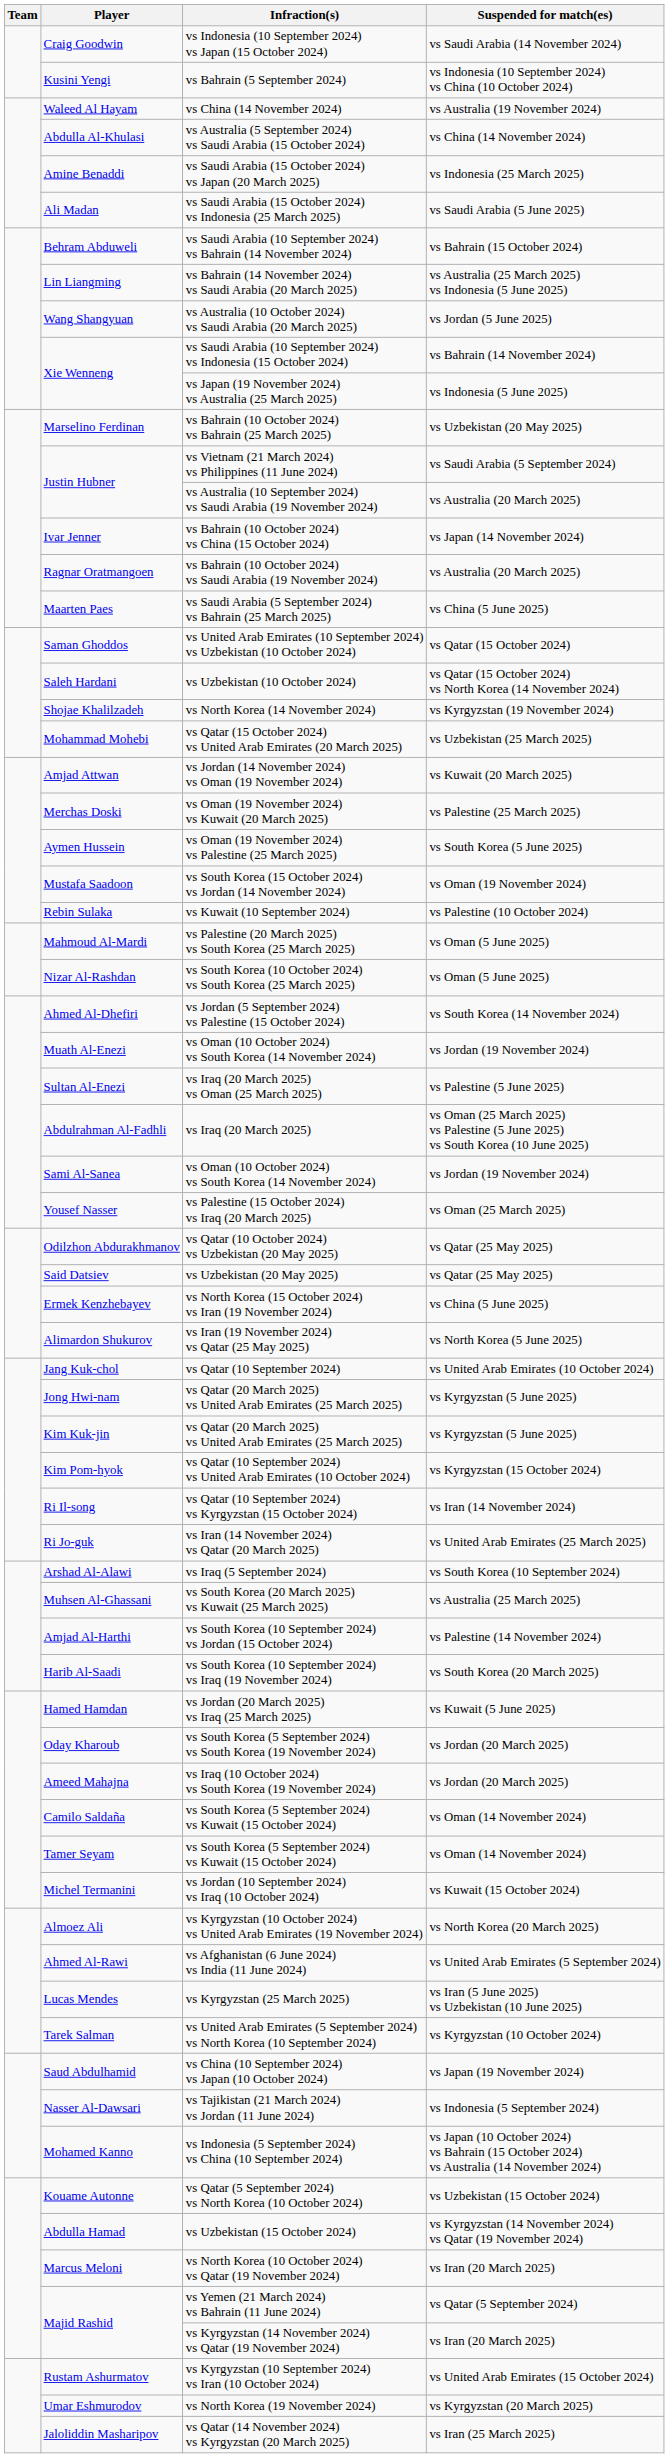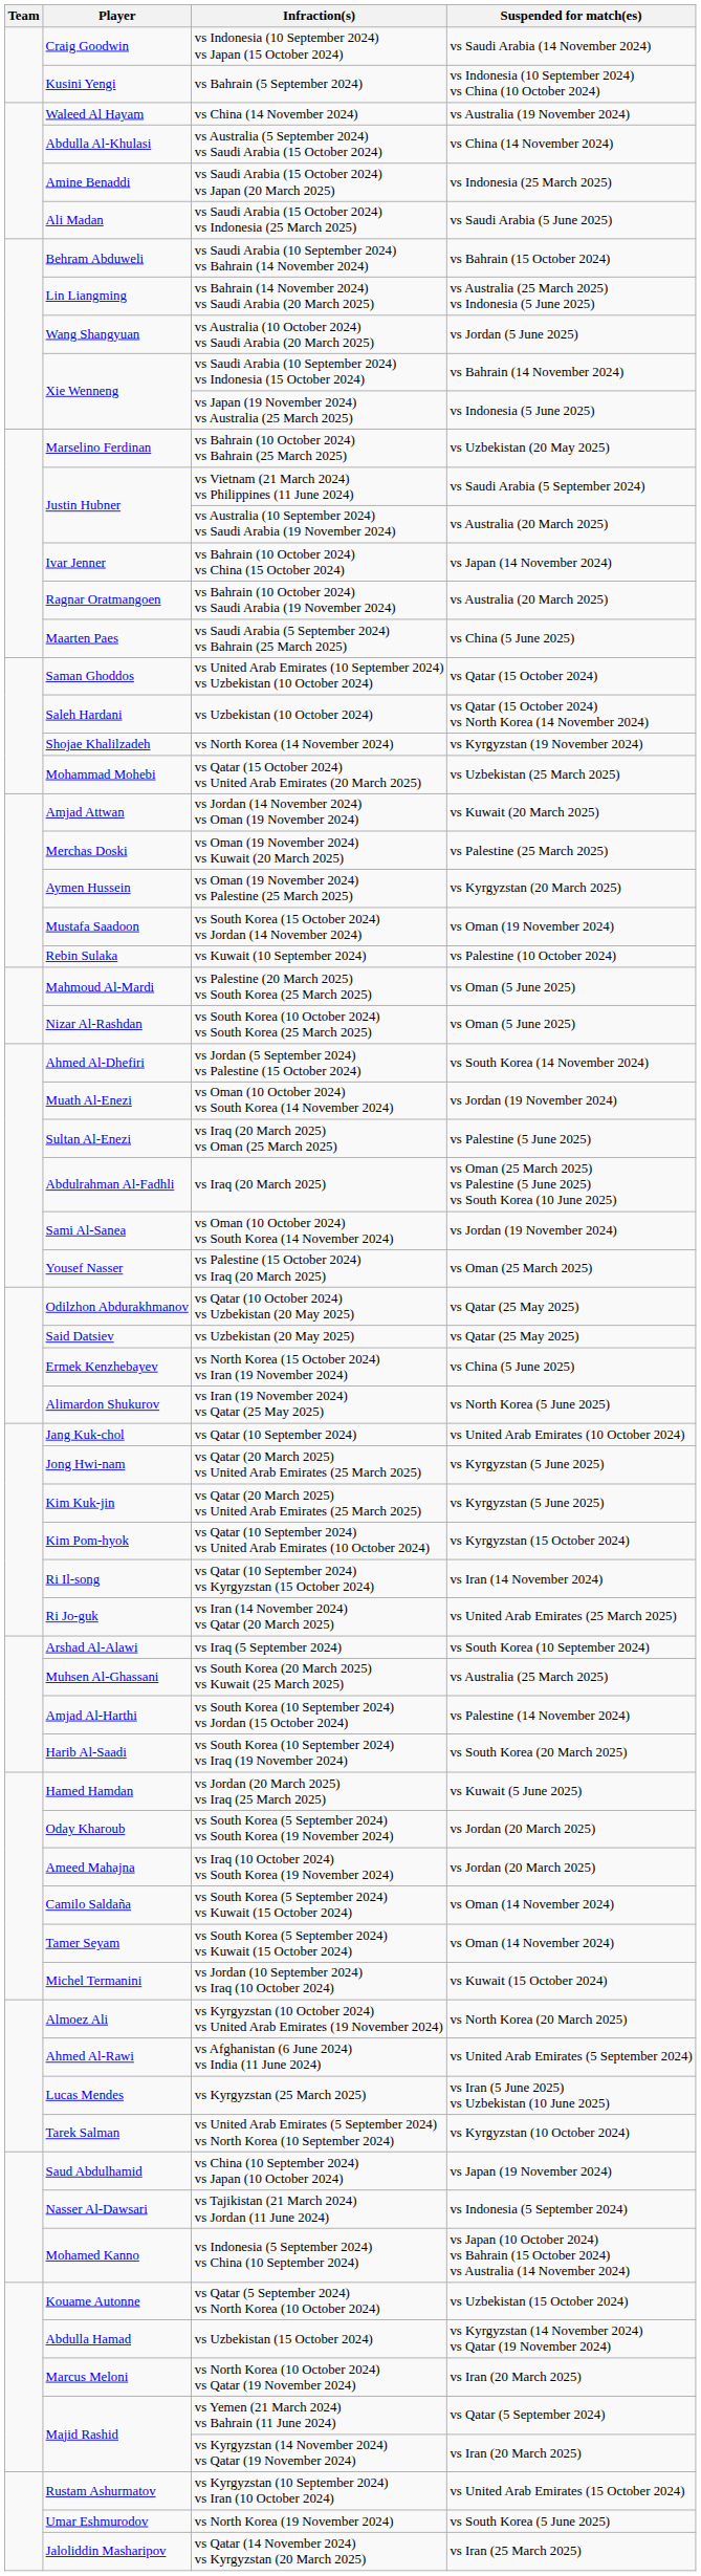 <table class="wikitable mw-collapsible mw-collapsed sticky-header" style="font-size:90%">
 <tr>
 <th>Team</th>
 <th>Player</th>
 <th>Infraction(s)</th>
 <th>Suspended for match(es)</th>
 </tr>
 <tr>
 <td rowspan=2></td>
 <td><a href='#'>Craig Goodwin</a></td>
 <td> vs Indonesia (10 September 2024)<br> vs Japan (15 October 2024)</td>
 <td>vs Saudi Arabia (14 November 2024)</td>
 </tr>
 <tr>
 <td><a href='#'>Kusini Yengi</a></td>
 <td> vs Bahrain (5 September 2024)</td>
 <td>vs Indonesia (10 September 2024)<br>vs China (10 October 2024)</td>
 </tr>
 <tr>
 <td rowspan=4></td>
 <td><a href='#'>Waleed Al Hayam</a></td>
 <td> vs China (14 November 2024)</td>
 <td>vs Australia (19 November 2024)</td>
 </tr>
 <tr>
 <td><a href='#'>Abdulla Al-Khulasi</a></td>
 <td> vs Australia (5 September 2024)<br> vs Saudi Arabia (15 October 2024)</td>
 <td>vs China (14 November 2024)</td>
 </tr>
 <tr>
 <td><a href='#'>Amine Benaddi</a></td>
 <td> vs Saudi Arabia (15 October 2024)<br> vs Japan (20 March 2025)</td>
 <td>vs Indonesia (25 March 2025)</td>
 </tr>
 <tr>
 <td><a href='#'>Ali Madan</a></td>
 <td> vs Saudi Arabia (15 October 2024)<br> vs Indonesia (25 March 2025)</td>
 <td>vs Saudi Arabia (5 June 2025)</td>
 </tr>
 <tr>
 <td rowspan=5></td>
 <td><a href='#'>Behram Abduweli</a></td>
 <td> vs Saudi Arabia (10 September 2024)<br> vs Bahrain (14 November 2024)</td>
 <td>vs Bahrain (15 October 2024)</td>
 </tr>
 <tr>
 <td><a href='#'>Lin Liangming</a></td>
 <td> vs Bahrain (14 November 2024)<br> vs Saudi Arabia (20 March 2025)</td>
 <td>vs Australia (25 March 2025)<br>vs Indonesia (5 June 2025)</td>
 </tr>
 <tr>
 <td><a href='#'>Wang Shangyuan</a></td>
 <td> vs Australia (10 October 2024)<br> vs Saudi Arabia (20 March 2025)</td>
 <td>vs Jordan (5 June 2025)</td>
 </tr>
 <tr>
 <td rowspan=2><a href='#'>Xie Wenneng</a></td>
 <td> vs Saudi Arabia (10 September 2024)<br> vs Indonesia (15 October 2024)</td>
 <td>vs Bahrain (14 November 2024)</td>
 </tr>
 <tr>
 <td> vs Japan (19 November 2024)<br> vs Australia (25 March 2025)</td>
 <td>vs Indonesia (5 June 2025)</td>
 </tr>
 <tr>
 <td rowspan=6></td>
 <td><a href='#'>Marselino Ferdinan</a></td>
 <td> vs Bahrain (10 October 2024)<br> vs Bahrain (25 March 2025)</td>
 <td>vs Uzbekistan (20 May 2025)</td>
 </tr>
 <tr>
 <td rowspan=2><a href='#'>Justin Hubner</a></td>
 <td> vs Vietnam (21 March 2024)<br> vs Philippines (11 June 2024)</td>
 <td>vs Saudi Arabia (5 September 2024)</td>
 </tr>
 <tr>
 <td> vs Australia (10 September 2024)<br> vs Saudi Arabia (19 November 2024)</td>
 <td>vs Australia (20 March 2025)</td>
 </tr>
 <tr>
 <td><a href='#'>Ivar Jenner</a></td>
 <td> vs Bahrain (10 October 2024)<br> vs China (15 October 2024)</td>
 <td>vs Japan (14 November 2024)</td>
 </tr>
 <tr>
 <td><a href='#'>Ragnar Oratmangoen</a></td>
 <td> vs Bahrain (10 October 2024)<br> vs Saudi Arabia (19 November 2024)</td>
 <td>vs Australia (20 March 2025)</td>
 </tr>
 <tr>
 <td><a href='#'>Maarten Paes</a></td>
 <td> vs Saudi Arabia (5 September 2024)<br> vs Bahrain (25 March 2025)</td>
 <td>vs China (5 June 2025)</td>
 </tr>
 <tr>
 <td rowspan=4></td>
 <td><a href='#'>Saman Ghoddos</a></td>
 <td> vs United Arab Emirates (10 September 2024)<br> vs Uzbekistan (10 October 2024)</td>
 <td>vs Qatar (15 October 2024)</td>
 </tr>
 <tr>
 <td><a href='#'>Saleh Hardani</a></td>
 <td> vs Uzbekistan (10 October 2024)</td>
 <td>vs Qatar (15 October 2024)<br>vs North Korea (14 November 2024)</td>
 </tr>
 <tr>
 <td><a href='#'>Shojae Khalilzadeh</a></td>
 <td> vs North Korea (14 November 2024)</td>
 <td>vs Kyrgyzstan (19 November 2024)</td>
 </tr>
 <tr>
 <td><a href='#'>Mohammad Mohebi</a></td>
 <td> vs Qatar (15 October 2024)<br> vs United Arab Emirates (20 March 2025)</td>
 <td>vs Uzbekistan (25 March 2025)</td>
 </tr>
 <tr>
 <td rowspan=5></td>
 <td><a href='#'>Amjad Attwan</a></td>
 <td> vs Jordan (14 November 2024)<br> vs Oman (19 November 2024)</td>
 <td>vs Kuwait (20 March 2025)</td>
 </tr>
 <tr>
 <td><a href='#'>Merchas Doski</a></td>
 <td> vs Oman (19 November 2024)<br> vs Kuwait (20 March 2025)</td>
 <td>vs Palestine (25 March 2025)</td>
 </tr>
 <tr>
 <td><a href='#'>Aymen Hussein</a></td>
 <td> vs Oman (19 November 2024)<br> vs Palestine (25 March 2025)</td>
-<td>vs South Korea (5 June 2025)</td>
+<td>vs Kyrgyzstan (20 March 2025)</td>
 </tr>
 <tr>
 <td><a href='#'>Mustafa Saadoon</a></td>
 <td> vs South Korea (15 October 2024)<br> vs Jordan (14 November 2024)</td>
 <td>vs Oman (19 November 2024)</td>
 </tr>
 <tr>
 <td><a href='#'>Rebin Sulaka</a></td>
 <td> vs Kuwait (10 September 2024)</td>
 <td>vs Palestine (10 October 2024)</td>
 </tr>
 <tr>
 <td rowspan=2></td>
 <td><a href='#'>Mahmoud Al-Mardi</a></td>
 <td> vs Palestine (20 March 2025)<br> vs South Korea (25 March 2025)</td>
 <td>vs Oman (5 June 2025)</td>
 </tr>
 <tr>
 <td><a href='#'>Nizar Al-Rashdan</a></td>
 <td> vs South Korea (10 October 2024)<br> vs South Korea (25 March 2025)</td>
 <td>vs Oman (5 June 2025)</td>
 </tr>
 <tr>
 <td rowspan=6></td>
 <td><a href='#'>Ahmed Al-Dhefiri</a></td>
 <td> vs Jordan (5 September 2024)<br> vs Palestine (15 October 2024)</td>
 <td>vs South Korea (14 November 2024)</td>
 </tr>
 <tr>
 <td><a href='#'>Muath Al-Enezi</a></td>
 <td> vs Oman (10 October 2024)<br> vs South Korea (14 November 2024)</td>
 <td>vs Jordan (19 November 2024)</td>
 </tr>
 <tr>
 <td><a href='#'>Sultan Al-Enezi</a></td>
 <td> vs Iraq (20 March 2025)<br> vs Oman (25 March 2025)</td>
 <td>vs Palestine (5 June 2025)</td>
 </tr>
 <tr>
 <td><a href='#'>Abdulrahman Al-Fadhli</a></td>
 <td> vs Iraq (20 March 2025)</td>
 <td>vs Oman (25 March 2025)<br>vs Palestine (5 June 2025)<br>vs South Korea (10 June 2025)</td>
 </tr>
 <tr>
 <td><a href='#'>Sami Al-Sanea</a></td>
 <td> vs Oman (10 October 2024)<br> vs South Korea (14 November 2024)</td>
 <td>vs Jordan (19 November 2024)</td>
 </tr>
 <tr>
 <td><a href='#'>Yousef Nasser</a></td>
 <td> vs Palestine (15 October 2024)<br> vs Iraq (20 March 2025)</td>
 <td>vs Oman (25 March 2025)</td>
 </tr>
 <tr>
 <td rowspan=4></td>
 <td><a href='#'>Odilzhon Abdurakhmanov</a></td>
 <td> vs Qatar (10 October 2024)<br> vs Uzbekistan (20 May 2025)</td>
 <td>vs Qatar (25 May 2025)</td>
 </tr>
 <tr>
 <td><a href='#'>Said Datsiev</a></td>
 <td> vs Uzbekistan (20 May 2025)</td>
 <td>vs Qatar (25 May 2025)</td>
 </tr>
 <tr>
 <td><a href='#'>Ermek Kenzhebayev</a></td>
 <td> vs North Korea (15 October 2024)<br> vs Iran (19 November 2024)</td>
 <td>vs China (5 June 2025)</td>
 </tr>
 <tr>
 <td><a href='#'>Alimardon Shukurov</a></td>
 <td> vs Iran (19 November 2024)<br> vs Qatar (25 May 2025)</td>
 <td>vs North Korea (5 June 2025)</td>
 </tr>
 <tr>
 <td rowspan=6></td>
 <td><a href='#'>Jang Kuk-chol</a></td>
 <td> vs Qatar (10 September 2024)</td>
 <td>vs United Arab Emirates (10 October 2024)</td>
 </tr>
 <tr>
 <td><a href='#'>Jong Hwi-nam</a></td>
 <td> vs Qatar (20 March 2025)<br> vs United Arab Emirates (25 March 2025)</td>
 <td>vs Kyrgyzstan (5 June 2025)</td>
 </tr>
 <tr>
 <td><a href='#'>Kim Kuk-jin</a></td>
 <td> vs Qatar (20 March 2025)<br> vs United Arab Emirates (25 March 2025)</td>
 <td>vs Kyrgyzstan (5 June 2025)</td>
 </tr>
 <tr>
 <td><a href='#'>Kim Pom-hyok</a></td>
 <td> vs Qatar (10 September 2024)<br> vs United Arab Emirates (10 October 2024)</td>
 <td>vs Kyrgyzstan (15 October 2024)</td>
 </tr>
 <tr>
 <td><a href='#'>Ri Il-song</a></td>
 <td> vs Qatar (10 September 2024)<br> vs Kyrgyzstan (15 October 2024)</td>
 <td>vs Iran (14 November 2024)</td>
 </tr>
 <tr>
 <td><a href='#'>Ri Jo-guk</a></td>
 <td> vs Iran (14 November 2024)<br> vs Qatar (20 March 2025)</td>
 <td>vs United Arab Emirates (25 March 2025)</td>
 </tr>
 <tr>
 <td rowspan=4></td>
 <td><a href='#'>Arshad Al-Alawi</a></td>
 <td> vs Iraq (5 September 2024)</td>
 <td>vs South Korea (10 September 2024)</td>
 </tr>
 <tr>
 <td><a href='#'>Muhsen Al-Ghassani</a></td>
 <td> vs South Korea (20 March 2025)<br> vs Kuwait (25 March 2025)</td>
 <td>vs Australia (25 March 2025)</td>
 </tr>
 <tr>
 <td><a href='#'>Amjad Al-Harthi</a></td>
 <td> vs South Korea (10 September 2024)<br> vs Jordan (15 October 2024)</td>
 <td>vs Palestine (14 November 2024)</td>
 </tr>
 <tr>
 <td><a href='#'>Harib Al-Saadi</a></td>
 <td> vs South Korea (10 September 2024)<br> vs Iraq (19 November 2024)</td>
 <td>vs South Korea (20 March 2025)</td>
 </tr>
 <tr>
 <td rowspan=6></td>
 <td><a href='#'>Hamed Hamdan</a></td>
 <td> vs Jordan (20 March 2025)<br> vs Iraq (25 March 2025)</td>
 <td>vs Kuwait (5 June 2025)</td>
 </tr>
 <tr>
 <td><a href='#'>Oday Kharoub</a></td>
 <td> vs South Korea (5 September 2024)<br> vs South Korea (19 November 2024)</td>
 <td>vs Jordan (20 March 2025)</td>
 </tr>
 <tr>
 <td><a href='#'>Ameed Mahajna</a></td>
 <td> vs Iraq (10 October 2024)<br> vs South Korea (19 November 2024)</td>
 <td>vs Jordan (20 March 2025)</td>
 </tr>
 <tr>
 <td><a href='#'>Camilo Saldaña</a></td>
 <td> vs South Korea (5 September 2024)<br> vs Kuwait (15 October 2024)</td>
 <td>vs Oman (14 November 2024)</td>
 </tr>
 <tr>
 <td><a href='#'>Tamer Seyam</a></td>
 <td> vs South Korea (5 September 2024)<br> vs Kuwait (15 October 2024)</td>
 <td>vs Oman (14 November 2024)</td>
 </tr>
 <tr>
 <td><a href='#'>Michel Termanini</a></td>
 <td> vs Jordan (10 September 2024)<br> vs Iraq (10 October 2024)</td>
 <td>vs Kuwait (15 October 2024)</td>
 </tr>
 <tr>
 <td rowspan=4></td>
 <td><a href='#'>Almoez Ali</a></td>
 <td> vs Kyrgyzstan (10 October 2024)<br> vs United Arab Emirates (19 November 2024)</td>
 <td>vs North Korea (20 March 2025)</td>
 </tr>
 <tr>
 <td><a href='#'>Ahmed Al-Rawi</a></td>
 <td> vs Afghanistan (6 June 2024)<br> vs India (11 June 2024)</td>
 <td>vs United Arab Emirates (5 September 2024)</td>
 </tr>
 <tr>
 <td><a href='#'>Lucas Mendes</a></td>
 <td> vs Kyrgyzstan (25 March 2025)</td>
 <td>vs Iran (5 June 2025)<br>vs Uzbekistan (10 June 2025)</td>
 </tr>
 <tr>
 <td><a href='#'>Tarek Salman</a></td>
 <td> vs United Arab Emirates (5 September 2024)<br> vs North Korea (10 September 2024)</td>
 <td>vs Kyrgyzstan (10 October 2024)</td>
 </tr>
 <tr>
 <td rowspan=3></td>
 <td><a href='#'>Saud Abdulhamid</a></td>
 <td> vs China (10 September 2024)<br> vs Japan (10 October 2024)</td>
 <td>vs Japan (19 November 2024)</td>
 </tr>
 <tr>
 <td><a href='#'>Nasser Al-Dawsari</a></td>
 <td> vs Tajikistan (21 March 2024)<br> vs Jordan (11 June 2024)</td>
 <td>vs Indonesia (5 September 2024)</td>
 </tr>
 <tr>
 <td><a href='#'>Mohamed Kanno</a></td>
 <td> vs Indonesia (5 September 2024)<br> vs China (10 September 2024)</td>
 <td>vs Japan (10 October 2024)<br>vs Bahrain (15 October 2024)<br>vs Australia (14 November 2024)</td>
 </tr>
 <tr>
 <td rowspan=5></td>
 <td><a href='#'>Kouame Autonne</a></td>
 <td> vs Qatar (5 September 2024)<br> vs North Korea (10 October 2024)</td>
 <td>vs Uzbekistan (15 October 2024)</td>
 </tr>
 <tr>
 <td><a href='#'>Abdulla Hamad</a></td>
 <td> vs Uzbekistan (15 October 2024)</td>
 <td>vs Kyrgyzstan (14 November 2024)<br>vs Qatar (19 November 2024)</td>
 </tr>
 <tr>
 <td><a href='#'>Marcus Meloni</a></td>
 <td> vs North Korea (10 October 2024)<br> vs Qatar (19 November 2024)</td>
 <td>vs Iran (20 March 2025)</td>
 </tr>
 <tr>
 <td rowspan=2><a href='#'>Majid Rashid</a></td>
 <td> vs Yemen (21 March 2024)<br> vs Bahrain (11 June 2024)</td>
 <td>vs Qatar (5 September 2024)</td>
 </tr>
 <tr>
 <td> vs Kyrgyzstan (14 November 2024)<br> vs Qatar (19 November 2024)</td>
 <td>vs Iran (20 March 2025)</td>
 </tr>
 <tr>
 <td rowspan=3></td>
 <td><a href='#'>Rustam Ashurmatov</a></td>
 <td> vs Kyrgyzstan (10 September 2024)<br> vs Iran (10 October 2024)</td>
 <td>vs United Arab Emirates (15 October 2024)</td>
 </tr>
 <tr>
 <td><a href='#'>Umar Eshmurodov</a></td>
 <td> vs North Korea (19 November 2024)</td>
-<td>vs Kyrgyzstan (20 March 2025)</td>
+<td>vs South Korea (5 June 2025)</td>
 </tr>
 <tr>
 <td><a href='#'>Jaloliddin Masharipov</a></td>
 <td> vs Qatar (14 November 2024)<br> vs Kyrgyzstan (20 March 2025)</td>
 <td>vs Iran (25 March 2025)</td>
 </tr>
 </table>
